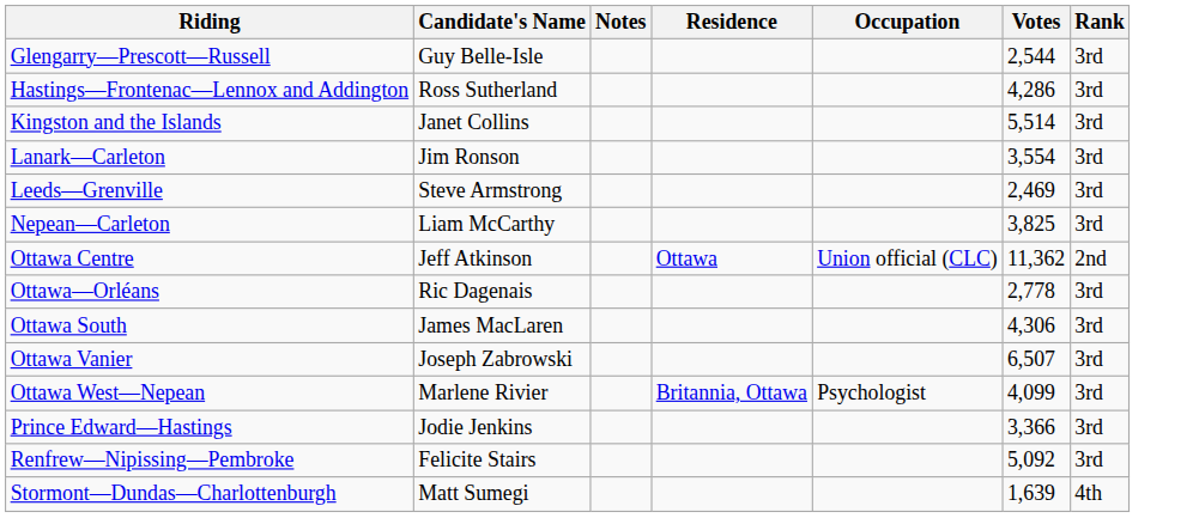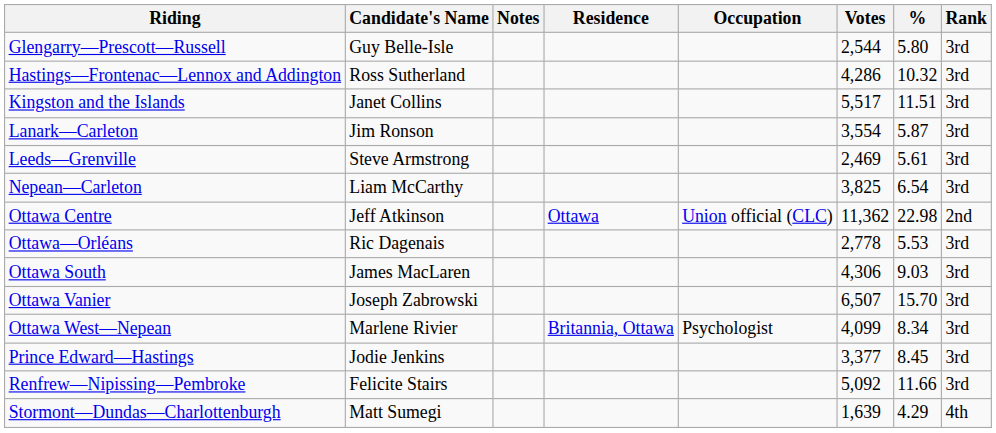 <table class="wikitable sortable">
 <tr>
 <th>Riding<br></th>
 <th>Candidate's Name</th>
 <th>Notes</th>
 <th>Residence</th>
 <th>Occupation</th>
 <th>Votes</th>
+<th>%</th>
 <th>Rank</th>
 </tr>
 <tr>
 <td><a href='#'>Glengarry—Prescott—Russell</a></td>
 <td>Guy Belle-Isle</td>
 <td></td>
 <td></td>
 <td></td>
 <td>2,544</td>
+<td>5.80</td>
 <td>3rd</td>
 </tr>
 <tr>
 <td><a href='#'>Hastings—Frontenac—Lennox and Addington</a></td>
 <td>Ross Sutherland</td>
 <td></td>
 <td></td>
 <td></td>
 <td>4,286</td>
+<td>10.32</td>
 <td>3rd</td>
 </tr>
 <tr>
 <td><a href='#'>Kingston and the Islands</a></td>
 <td>Janet Collins</td>
 <td></td>
 <td></td>
 <td></td>
-<td>5,514</td>
+<td>5,517</td>
+<td>11.51</td>
 <td>3rd</td>
 </tr>
 <tr>
 <td><a href='#'>Lanark—Carleton</a></td>
 <td>Jim Ronson</td>
 <td></td>
 <td></td>
 <td></td>
 <td>3,554</td>
+<td>5.87</td>
 <td>3rd</td>
 </tr>
 <tr>
 <td><a href='#'>Leeds—Grenville</a></td>
 <td>Steve Armstrong</td>
 <td></td>
 <td></td>
 <td></td>
 <td>2,469</td>
+<td>5.61</td>
 <td>3rd</td>
 </tr>
 <tr>
 <td><a href='#'>Nepean—Carleton</a></td>
 <td>Liam McCarthy</td>
 <td></td>
 <td></td>
 <td></td>
 <td>3,825</td>
+<td>6.54</td>
 <td>3rd</td>
 </tr>
 <tr>
 <td><a href='#'>Ottawa Centre</a></td>
 <td>Jeff Atkinson</td>
 <td></td>
 <td><a href='#'>Ottawa</a></td>
 <td><a href='#'>Union</a> official (<a href='#'>CLC</a>)</td>
 <td>11,362</td>
+<td>22.98</td>
 <td>2nd</td>
 </tr>
 <tr>
 <td><a href='#'>Ottawa—Orléans</a></td>
 <td>Ric Dagenais</td>
 <td></td>
 <td></td>
 <td></td>
 <td>2,778</td>
+<td>5.53</td>
 <td>3rd</td>
 </tr>
 <tr>
 <td><a href='#'>Ottawa South</a></td>
 <td>James MacLaren</td>
 <td></td>
 <td></td>
 <td></td>
 <td>4,306</td>
+<td>9.03</td>
 <td>3rd</td>
 </tr>
 <tr>
 <td><a href='#'>Ottawa Vanier</a></td>
 <td>Joseph Zabrowski</td>
 <td></td>
 <td></td>
 <td></td>
 <td>6,507</td>
+<td>15.70</td>
 <td>3rd</td>
 </tr>
 <tr>
 <td><a href='#'>Ottawa West—Nepean</a></td>
 <td>Marlene Rivier</td>
 <td></td>
 <td><a href='#'>Britannia, Ottawa</a></td>
 <td>Psychologist</td>
 <td>4,099</td>
+<td>8.34</td>
 <td>3rd</td>
 </tr>
 <tr>
 <td><a href='#'>Prince Edward—Hastings</a></td>
 <td>Jodie Jenkins</td>
 <td></td>
 <td></td>
 <td></td>
-<td>3,366</td>
+<td>3,377</td>
+<td>8.45</td>
 <td>3rd</td>
 </tr>
 <tr>
 <td><a href='#'>Renfrew—Nipissing—Pembroke</a></td>
 <td>Felicite Stairs</td>
 <td></td>
 <td></td>
 <td></td>
 <td>5,092</td>
+<td>11.66</td>
 <td>3rd</td>
 </tr>
 <tr>
 <td><a href='#'>Stormont—Dundas—Charlottenburgh</a></td>
 <td>Matt Sumegi</td>
 <td></td>
 <td></td>
 <td></td>
 <td>1,639</td>
+<td>4.29</td>
 <td>4th</td>
 </tr>
 </table>
